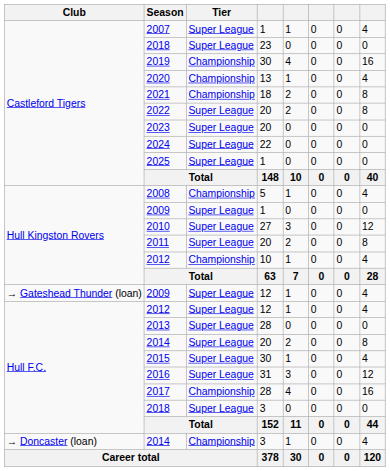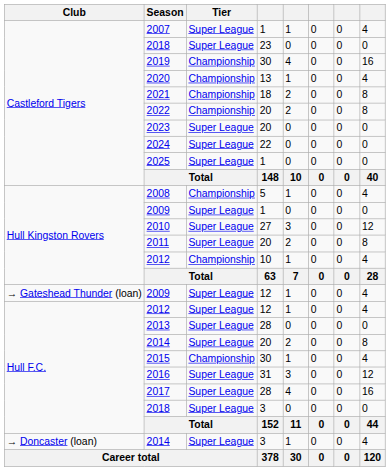 <table class="wikitable defaultcenter">
 <tr>
 <th>Club</th>
 <th>Season</th>
 <th>Tier</th>
 <th style="width:2em;"></th>
 <th style="width:2em;"></th>
 <th style="width:2em;"></th>
 <th style="width:2em;"></th>
 <th style="width:2em;"></th>
 </tr>
 <tr>
 <td rowspan="10" style="text-align:left;"> <a href='#'>Castleford Tigers</a></td>
 <td><a href='#'>2007</a></td>
 <td><a href='#'>Super League</a></td>
 <td>1</td>
 <td>1</td>
 <td>0</td>
 <td>0</td>
 <td>4</td>
 </tr>
 <tr>
 <td><a href='#'>2018</a></td>
 <td><a href='#'>Super League</a></td>
 <td>23</td>
 <td>0</td>
 <td>0</td>
 <td>0</td>
 <td>0</td>
 </tr>
 <tr>
 <td><a href='#'>2019</a></td>
 <td><a href='#'>Championship</a></td>
 <td>30</td>
 <td>4</td>
 <td>0</td>
 <td>0</td>
 <td>16</td>
 </tr>
 <tr>
 <td><a href='#'>2020</a></td>
 <td><a href='#'>Championship</a></td>
 <td>13</td>
 <td>1</td>
 <td>0</td>
 <td>0</td>
 <td>4</td>
 </tr>
 <tr>
 <td><a href='#'>2021</a></td>
 <td><a href='#'>Championship</a></td>
 <td>18</td>
 <td>2</td>
 <td>0</td>
 <td>0</td>
 <td>8</td>
 </tr>
 <tr>
 <td><a href='#'>2022</a></td>
-<td><a href='#'>Super League</a></td>
+<td><a href='#'>Championship</a></td>
 <td>20</td>
 <td>2</td>
 <td>0</td>
 <td>0</td>
 <td>8</td>
 </tr>
 <tr>
 <td><a href='#'>2023</a></td>
 <td><a href='#'>Super League</a></td>
 <td>20</td>
 <td>0</td>
 <td>0</td>
 <td>0</td>
 <td>0</td>
 </tr>
 <tr>
 <td><a href='#'>2024</a></td>
 <td><a href='#'>Super League</a></td>
 <td>22</td>
 <td>0</td>
 <td>0</td>
 <td>0</td>
 <td>0</td>
 </tr>
 <tr>
 <td><a href='#'>2025</a></td>
 <td><a href='#'>Super League</a></td>
 <td>1</td>
 <td>0</td>
 <td>0</td>
 <td>0</td>
 <td>0</td>
 </tr>
 <tr>
 <th colspan="2">Total</th>
 <th>148</th>
 <th>10</th>
 <th>0</th>
 <th>0</th>
 <th>40</th>
 </tr>
 <tr>
 <td rowspan="6" style="text-align:left;"> <a href='#'>Hull Kingston Rovers</a></td>
 <td><a href='#'>2008</a></td>
 <td><a href='#'>Championship</a></td>
 <td>5</td>
 <td>1</td>
 <td>0</td>
 <td>0</td>
 <td>4</td>
 </tr>
 <tr>
 <td><a href='#'>2009</a></td>
 <td><a href='#'>Super League</a></td>
 <td>1</td>
 <td>0</td>
 <td>0</td>
 <td>0</td>
 <td>0</td>
 </tr>
 <tr>
 <td><a href='#'>2010</a></td>
 <td><a href='#'>Super League</a></td>
 <td>27</td>
 <td>3</td>
 <td>0</td>
 <td>0</td>
 <td>12</td>
 </tr>
 <tr>
 <td><a href='#'>2011</a></td>
 <td><a href='#'>Super League</a></td>
 <td>20</td>
 <td>2</td>
 <td>0</td>
 <td>0</td>
 <td>8</td>
 </tr>
 <tr>
 <td><a href='#'>2012</a></td>
 <td><a href='#'>Championship</a></td>
 <td>10</td>
 <td>1</td>
 <td>0</td>
 <td>0</td>
 <td>4</td>
 </tr>
 <tr>
 <th colspan="2">Total</th>
 <th>63</th>
 <th>7</th>
 <th>0</th>
 <th>0</th>
 <th>28</th>
 </tr>
 <tr>
 <td style="text-align:left;">→  <a href='#'>Gateshead Thunder</a> (loan)</td>
 <td><a href='#'>2009</a></td>
 <td><a href='#'>Super League</a></td>
 <td>12</td>
 <td>1</td>
 <td>0</td>
 <td>0</td>
 <td>4</td>
 </tr>
 <tr>
 <td rowspan="8" style="text-align:left;"> <a href='#'>Hull F.C.</a></td>
 <td><a href='#'>2012</a></td>
 <td><a href='#'>Super League</a></td>
 <td>12</td>
 <td>1</td>
 <td>0</td>
 <td>0</td>
 <td>4</td>
 </tr>
 <tr>
 <td><a href='#'>2013</a></td>
 <td><a href='#'>Super League</a></td>
 <td>28</td>
 <td>0</td>
 <td>0</td>
 <td>0</td>
 <td>0</td>
 </tr>
 <tr>
 <td><a href='#'>2014</a></td>
 <td><a href='#'>Super League</a></td>
 <td>20</td>
 <td>2</td>
 <td>0</td>
 <td>0</td>
 <td>8</td>
 </tr>
 <tr>
 <td><a href='#'>2015</a></td>
-<td><a href='#'>Super League</a></td>
+<td><a href='#'>Championship</a></td>
 <td>30</td>
 <td>1</td>
 <td>0</td>
 <td>0</td>
 <td>4</td>
 </tr>
 <tr>
 <td><a href='#'>2016</a></td>
 <td><a href='#'>Super League</a></td>
 <td>31</td>
 <td>3</td>
 <td>0</td>
 <td>0</td>
 <td>12</td>
 </tr>
 <tr>
 <td><a href='#'>2017</a></td>
-<td><a href='#'>Championship</a></td>
+<td><a href='#'>Super League</a></td>
 <td>28</td>
 <td>4</td>
 <td>0</td>
 <td>0</td>
 <td>16</td>
 </tr>
 <tr>
 <td><a href='#'>2018</a></td>
 <td><a href='#'>Super League</a></td>
 <td>3</td>
 <td>0</td>
 <td>0</td>
 <td>0</td>
 <td>0</td>
 </tr>
 <tr>
 <th colspan="2">Total</th>
 <th>152</th>
 <th>11</th>
 <th>0</th>
 <th>0</th>
 <th>44</th>
 </tr>
 <tr>
 <td style="text-align:left;">→  <a href='#'>Doncaster</a> (loan)</td>
 <td><a href='#'>2014</a></td>
-<td><a href='#'>Championship</a></td>
+<td><a href='#'>Super League</a></td>
 <td>3</td>
 <td>1</td>
 <td>0</td>
 <td>0</td>
 <td>4</td>
 </tr>
 <tr>
 <th colspan="3">Career total</th>
 <th>378</th>
 <th>30</th>
 <th>0</th>
 <th>0</th>
 <th>120</th>
 </tr>
 </table>
